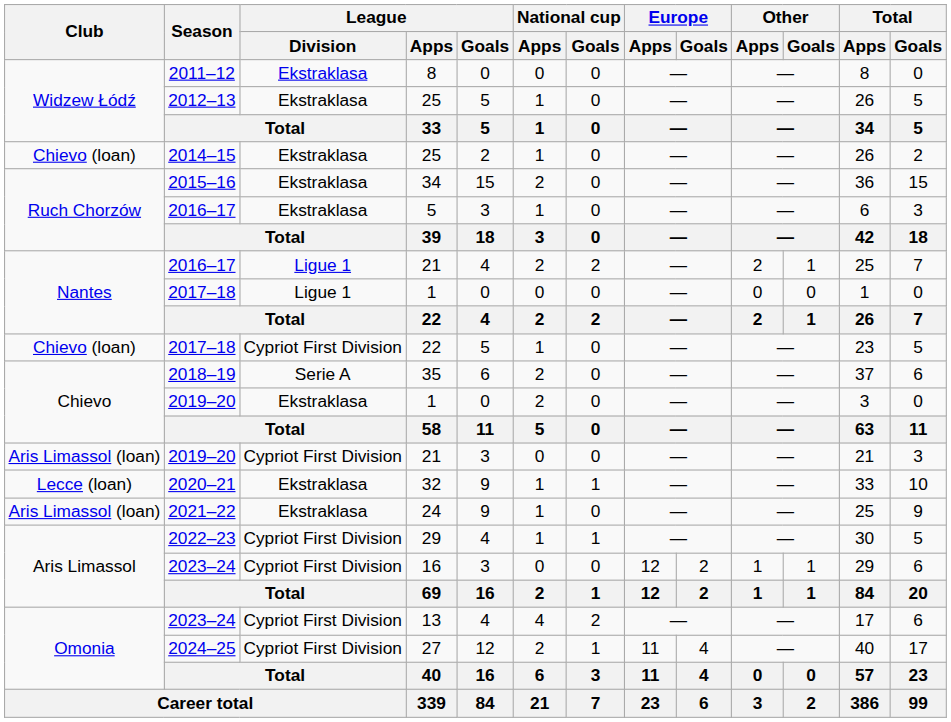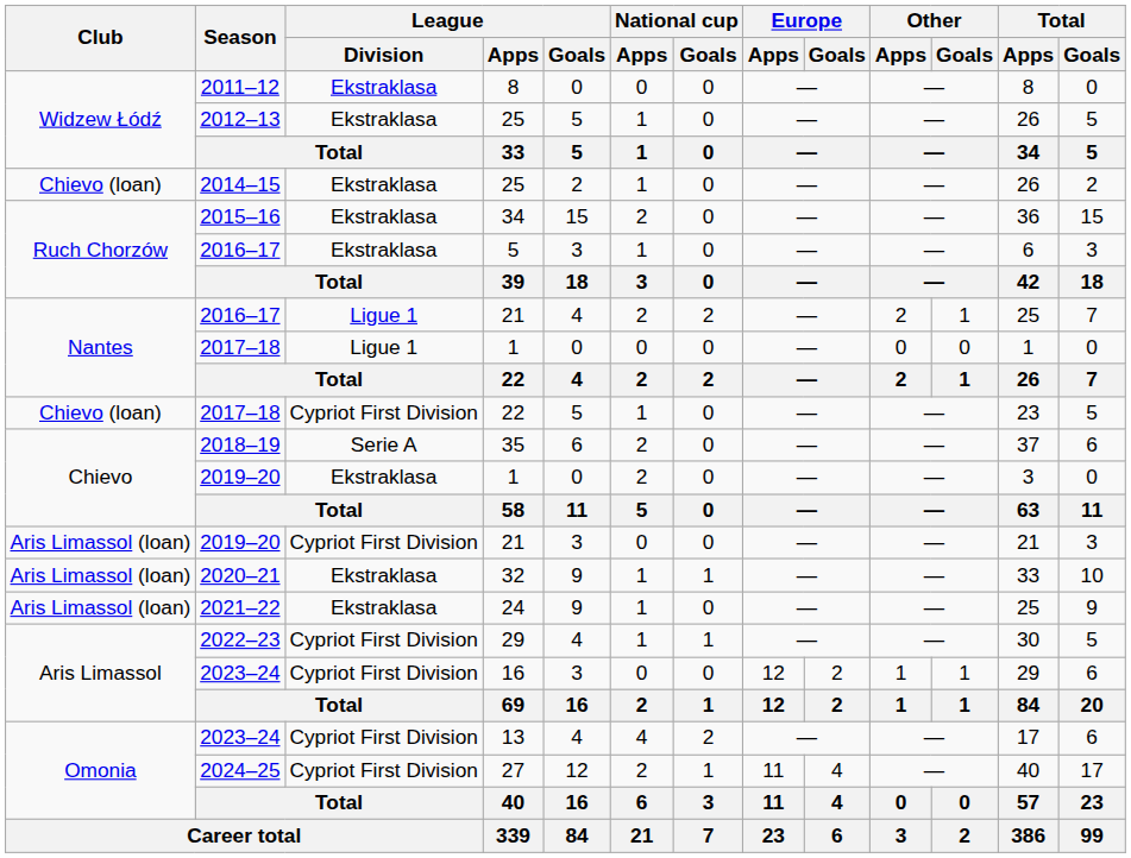 <table class="wikitable" style="text-align:center">
 <tr>
 <th rowspan="2">Club</th>
 <th rowspan="2">Season</th>
 <th colspan="3">League</th>
 <th colspan="2">National cup</th>
 <th colspan="2"><a href='#'>Europe</a></th>
 <th colspan="2">Other</th>
 <th colspan="2">Total</th>
 </tr>
 <tr>
 <th>Division</th>
 <th>Apps</th>
 <th>Goals</th>
 <th>Apps</th>
 <th>Goals</th>
 <th>Apps</th>
 <th>Goals</th>
 <th>Apps</th>
 <th>Goals</th>
 <th>Apps</th>
 <th>Goals</th>
 </tr>
 <tr>
 <td rowspan="3"><a href='#'>Widzew Łódź</a></td>
 <td><a href='#'>2011–12</a></td>
 <td><a href='#'>Ekstraklasa</a></td>
 <td>8</td>
 <td>0</td>
 <td>0</td>
 <td>0</td>
 <td colspan="2">—</td>
 <td colspan="2">—</td>
 <td>8</td>
 <td>0</td>
 </tr>
 <tr>
 <td><a href='#'>2012–13</a></td>
 <td>Ekstraklasa</td>
 <td>25</td>
 <td>5</td>
 <td>1</td>
 <td>0</td>
 <td colspan="2">—</td>
 <td colspan="2">—</td>
 <td>26</td>
 <td>5</td>
 </tr>
 <tr>
 <th colspan="2">Total</th>
 <th>33</th>
 <th>5</th>
 <th>1</th>
 <th>0</th>
 <th colspan="2">—</th>
 <th colspan="2">—</th>
 <th>34</th>
 <th>5</th>
 </tr>
 <tr>
 <td><a href='#'>Chievo</a> (loan)</td>
 <td><a href='#'>2014–15</a></td>
 <td>Ekstraklasa</td>
 <td>25</td>
 <td>2</td>
 <td>1</td>
 <td>0</td>
 <td colspan="2">—</td>
 <td colspan="2">—</td>
 <td>26</td>
 <td>2</td>
 </tr>
 <tr>
 <td rowspan="3"><a href='#'>Ruch Chorzów</a></td>
 <td><a href='#'>2015–16</a></td>
 <td>Ekstraklasa</td>
 <td>34</td>
 <td>15</td>
 <td>2</td>
 <td>0</td>
 <td colspan="2">—</td>
 <td colspan="2">—</td>
 <td>36</td>
 <td>15</td>
 </tr>
 <tr>
 <td><a href='#'>2016–17</a></td>
 <td>Ekstraklasa</td>
 <td>5</td>
 <td>3</td>
 <td>1</td>
 <td>0</td>
 <td colspan="2">—</td>
 <td colspan="2">—</td>
 <td>6</td>
 <td>3</td>
 </tr>
 <tr>
 <th colspan="2">Total</th>
 <th>39</th>
 <th>18</th>
 <th>3</th>
 <th>0</th>
 <th colspan="2">—</th>
 <th colspan="2">—</th>
 <th>42</th>
 <th>18</th>
 </tr>
 <tr>
 <td rowspan="3"><a href='#'>Nantes</a></td>
 <td><a href='#'>2016–17</a></td>
 <td><a href='#'>Ligue 1</a></td>
 <td>21</td>
 <td>4</td>
 <td>2</td>
 <td>2</td>
 <td colspan="2">—</td>
 <td>2</td>
 <td>1</td>
 <td>25</td>
 <td>7</td>
 </tr>
 <tr>
 <td><a href='#'>2017–18</a></td>
 <td>Ligue 1</td>
 <td>1</td>
 <td>0</td>
 <td>0</td>
 <td>0</td>
 <td colspan="2">—</td>
 <td>0</td>
 <td>0</td>
 <td>1</td>
 <td>0</td>
 </tr>
 <tr>
 <th colspan="2">Total</th>
 <th>22</th>
 <th>4</th>
 <th>2</th>
 <th>2</th>
 <th colspan="2">—</th>
 <th>2</th>
 <th>1</th>
 <th>26</th>
 <th>7</th>
 </tr>
 <tr>
 <td><a href='#'>Chievo</a> (loan)</td>
 <td><a href='#'>2017–18</a></td>
 <td>Cypriot First Division</td>
 <td>22</td>
 <td>5</td>
 <td>1</td>
 <td>0</td>
 <td colspan="2">—</td>
 <td colspan="2">—</td>
 <td>23</td>
 <td>5</td>
 </tr>
 <tr>
 <td rowspan="3">Chievo</td>
 <td><a href='#'>2018–19</a></td>
 <td>Serie A</td>
 <td>35</td>
 <td>6</td>
 <td>2</td>
 <td>0</td>
 <td colspan="2">—</td>
 <td colspan="2">—</td>
 <td>37</td>
 <td>6</td>
 </tr>
 <tr>
 <td><a href='#'>2019–20</a></td>
 <td>Ekstraklasa</td>
 <td>1</td>
 <td>0</td>
 <td>2</td>
 <td>0</td>
 <td colspan="2">—</td>
 <td colspan="2">—</td>
 <td>3</td>
 <td>0</td>
 </tr>
 <tr>
 <th colspan="2">Total</th>
 <th>58</th>
 <th>11</th>
 <th>5</th>
 <th>0</th>
 <th colspan="2">—</th>
 <th colspan="2">—</th>
 <th>63</th>
 <th>11</th>
 </tr>
 <tr>
 <td><a href='#'>Aris Limassol</a> (loan)</td>
 <td><a href='#'>2019–20</a></td>
 <td>Cypriot First Division</td>
 <td>21</td>
 <td>3</td>
 <td>0</td>
 <td>0</td>
 <td colspan="2">—</td>
 <td colspan="2">—</td>
 <td>21</td>
 <td>3</td>
 </tr>
 <tr>
-<td><a href='#'>Lecce</a> (loan)</td>
+<td><a href='#'>Aris Limassol</a> (loan)</td>
 <td><a href='#'>2020–21</a></td>
 <td>Ekstraklasa</td>
 <td>32</td>
 <td>9</td>
 <td>1</td>
 <td>1</td>
 <td colspan="2">—</td>
 <td colspan="2">—</td>
 <td>33</td>
 <td>10</td>
 </tr>
 <tr>
 <td><a href='#'>Aris Limassol</a> (loan)</td>
 <td><a href='#'>2021–22</a></td>
 <td>Ekstraklasa</td>
 <td>24</td>
 <td>9</td>
 <td>1</td>
 <td>0</td>
 <td colspan="2">—</td>
 <td colspan="2">—</td>
 <td>25</td>
 <td>9</td>
 </tr>
 <tr>
 <td rowspan="3">Aris Limassol</td>
 <td><a href='#'>2022–23</a></td>
 <td>Cypriot First Division</td>
 <td>29</td>
 <td>4</td>
 <td>1</td>
 <td>1</td>
 <td colspan="2">—</td>
 <td colspan="2">—</td>
 <td>30</td>
 <td>5</td>
 </tr>
 <tr>
 <td><a href='#'>2023–24</a></td>
 <td>Cypriot First Division</td>
 <td>16</td>
 <td>3</td>
 <td>0</td>
 <td>0</td>
 <td>12</td>
 <td>2</td>
 <td>1</td>
 <td>1</td>
 <td>29</td>
 <td>6</td>
 </tr>
 <tr>
 <th colspan="2">Total</th>
 <th>69</th>
 <th>16</th>
 <th>2</th>
 <th>1</th>
 <th>12</th>
 <th>2</th>
 <th>1</th>
 <th>1</th>
 <th>84</th>
 <th>20</th>
 </tr>
 <tr>
 <td rowspan="3"><a href='#'>Omonia</a></td>
 <td><a href='#'>2023–24</a></td>
 <td>Cypriot First Division</td>
 <td>13</td>
 <td>4</td>
 <td>4</td>
 <td>2</td>
 <td colspan="2">—</td>
 <td colspan="2">—</td>
 <td>17</td>
 <td>6</td>
 </tr>
 <tr>
 <td><a href='#'>2024–25</a></td>
 <td>Cypriot First Division</td>
 <td>27</td>
 <td>12</td>
 <td>2</td>
 <td>1</td>
 <td>11</td>
 <td>4</td>
 <td colspan="2">—</td>
 <td>40</td>
 <td>17</td>
 </tr>
 <tr>
 <th colspan="2">Total</th>
 <th>40</th>
 <th>16</th>
 <th>6</th>
 <th>3</th>
 <th>11</th>
 <th>4</th>
 <th>0</th>
 <th>0</th>
 <th>57</th>
 <th>23</th>
 </tr>
 <tr>
 <th colspan="3">Career total</th>
 <th>339</th>
 <th>84</th>
 <th>21</th>
 <th>7</th>
 <th>23</th>
 <th>6</th>
 <th>3</th>
 <th>2</th>
 <th>386</th>
 <th>99</th>
 </tr>
 </table>
